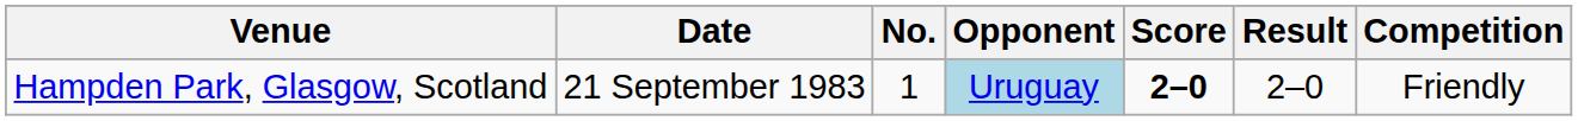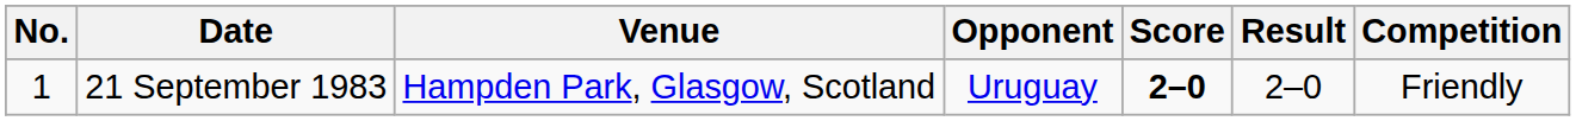 <table class="wikitable sortable" style="text-align:center">
 <tr>
+<th>No.</th>
+<th>Date</th>
 <th>Venue</th>
-<th>Date</th>
-<th>No.</th>
 <th>Opponent</th>
 <th>Score</th>
 <th>Result</th>
 <th>Competition</th>
 </tr>
 <tr>
+<td>1</td>
+<td>21 September 1983</td>
 <td><a href='#'>Hampden Park</a>, <a href='#'>Glasgow</a>, Scotland</td>
-<td>21 September 1983</td>
-<td>1</td>
-<td style="background: lightblue;"><a href='#'>Uruguay</a></td>
+<td><a href='#'>Uruguay</a></td>
 <td><strong>2–0</strong></td>
 <td>2–0</td>
 <td>Friendly</td>
 </tr>
 </table>
